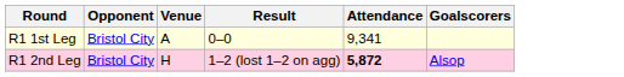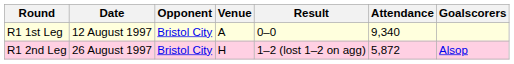 <table class="wikitable">
 <tr>
 <th>Round</th>
+<th>Date</th>
 <th>Opponent</th>
 <th>Venue</th>
 <th>Result</th>
 <th>Attendance</th>
 <th>Goalscorers</th>
 </tr>
 <tr style="background-color: #ffffdd;">
 <td>R1 1st Leg</td>
+<td>12 August 1997</td>
 <td><a href='#'>Bristol City</a></td>
 <td>A</td>
 <td>0–0</td>
-<td>9,341</td>
+<td>9,340</td>
 <td></td>
 </tr>
 <tr style="background-color: #ffd0e3;">
 <td>R1 2nd Leg</td>
+<td>26 August 1997</td>
 <td><a href='#'>Bristol City</a></td>
 <td>H</td>
 <td>1–2 (lost 1–2 on agg)</td>
-<td><strong>5,872</strong></td>
+<td>5,872</td>
 <td><a href='#'>Alsop</a></td>
 </tr>
 </table>
